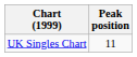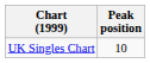 <table class = "wikitable sortable">
 <tr>
 <th>Chart<br>(1999)</th>
 <th>Peak<br>position</th>
 </tr>
 <tr>
 <td><a href='#'>UK Singles Chart</a></td>
-<td align="center">11</td>
+<td align="center">10</td>
 </tr>
 </table>
